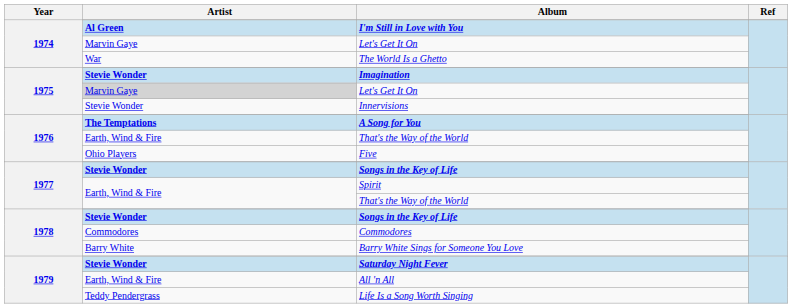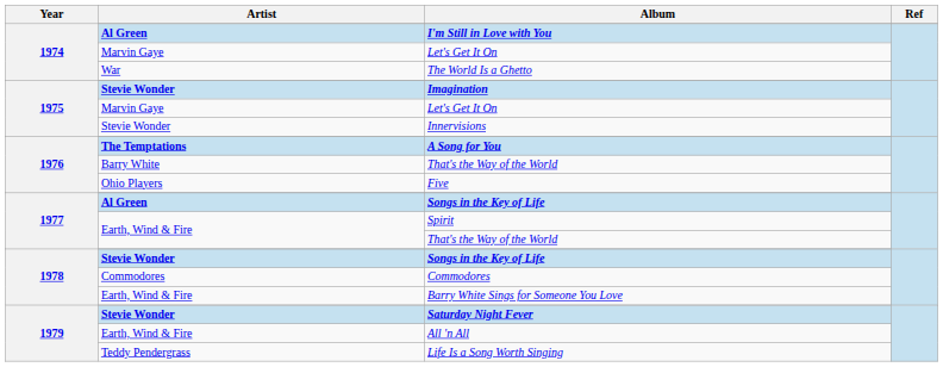 <table class="wikitable" width="100%">
 <tr>
 <th width="10%">Year</th>
 <th width="35%">Artist</th>
 <th width="50%">Album</th>
 <th width="5%">Ref</th>
 </tr>
 <tr>
 <th rowspan="4" align="center"><a href='#'>1974<br></a></th>
 </tr>
 <tr style="background:#c5e1f0">
 <td><strong><a href='#'>Al Green</a></strong></td>
 <td><strong><em><a href='#'>I'm Still in Love with You</a></em></strong></td>
 <td rowspan="4" align="center"></td>
 </tr>
 <tr>
 <td><a href='#'>Marvin Gaye</a></td>
 <td><em><a href='#'>Let's Get It On</a></em></td>
 </tr>
 <tr>
 <td><a href='#'>War</a></td>
 <td><em><a href='#'>The World Is a Ghetto</a></em></td>
 </tr>
 <tr>
 <th rowspan="4" align="center"><a href='#'>1975<br></a></th>
 </tr>
 <tr style="background:#c5e1f0">
 <td><strong><a href='#'>Stevie Wonder</a></strong></td>
 <td><strong><em><a href='#'>Imagination</a></em></strong></td>
 <td rowspan="4" align="center"></td>
 </tr>
 <tr>
-<td style="background: lightgrey;"><a href='#'>Marvin Gaye</a></td>
+<td><a href='#'>Marvin Gaye</a></td>
 <td><em><a href='#'>Let's Get It On</a></em></td>
 </tr>
 <tr>
 <td><a href='#'>Stevie Wonder</a></td>
 <td><em><a href='#'>Innervisions</a></em></td>
 </tr>
 <tr>
 <th rowspan="4" align="center"><a href='#'>1976<br></a></th>
 </tr>
 <tr style="background:#c5e1f0">
 <td><strong><a href='#'>The Temptations</a></strong></td>
 <td><strong><em><a href='#'>A Song for You</a></em></strong></td>
 <td rowspan="4" align="center"></td>
 </tr>
 <tr>
-<td><a href='#'>Earth, Wind & Fire</a></td>
+<td><a href='#'>Barry White</a></td>
 <td><em><a href='#'>That's the Way of the World</a></em></td>
 </tr>
 <tr>
 <td><a href='#'>Ohio Players</a></td>
 <td><em><a href='#'>Five</a></em></td>
 </tr>
 <tr>
 <th rowspan="4" align="center"><a href='#'>1977<br></a></th>
 </tr>
 <tr style="background:#c5e1f0">
-<td><strong><a href='#'>Stevie Wonder</a></strong></td>
+<td><strong><a href='#'>Al Green</a></strong></td>
 <td><strong><em><a href='#'>Songs in the Key of Life</a></em></strong></td>
 <td rowspan="4" align="center"></td>
 </tr>
 <tr>
 <td rowspan="2"><a href='#'>Earth, Wind & Fire</a></td>
 <td><em><a href='#'>Spirit</a></em></td>
 </tr>
 <tr>
 <td><em><a href='#'>That's the Way of the World</a></em></td>
 </tr>
 <tr>
 <th rowspan="4" align="center"><a href='#'>1978<br></a></th>
 </tr>
 <tr style="background:#c5e1f0">
 <td><strong><a href='#'>Stevie Wonder</a></strong></td>
 <td><strong><em><a href='#'>Songs in the Key of Life</a></em></strong></td>
 <td rowspan="4" align="center"></td>
 </tr>
 <tr>
 <td><a href='#'>Commodores</a></td>
 <td><em><a href='#'>Commodores</a></em></td>
 </tr>
 <tr>
-<td><a href='#'>Barry White</a></td>
+<td><a href='#'>Earth, Wind & Fire</a></td>
 <td><em><a href='#'>Barry White Sings for Someone You Love</a></em></td>
 </tr>
 <tr>
 <th rowspan="4" align="center"><a href='#'>1979<br></a></th>
 </tr>
 <tr style="background:#c5e1f0">
 <td><strong><a href='#'>Stevie Wonder</a></strong></td>
 <td><strong><em><a href='#'>Saturday Night Fever</a></em></strong></td>
 <td rowspan="4" align="center"></td>
 </tr>
 <tr>
 <td><a href='#'>Earth, Wind & Fire</a></td>
 <td><em><a href='#'>All 'n All</a></em></td>
 </tr>
 <tr>
 <td><a href='#'>Teddy Pendergrass</a></td>
 <td><em><a href='#'>Life Is a Song Worth Singing</a></em></td>
 </tr>
 </table>
